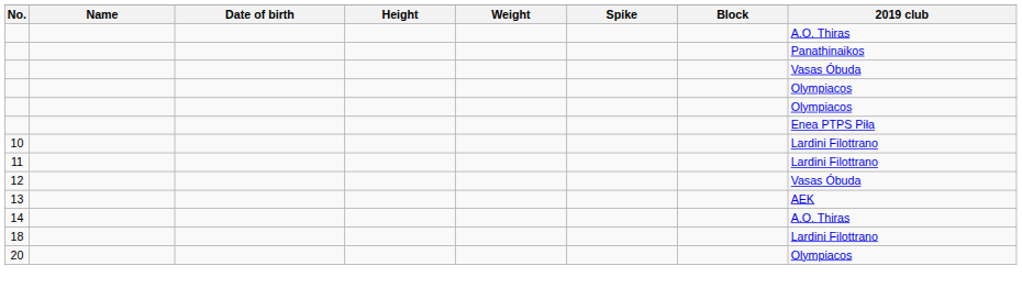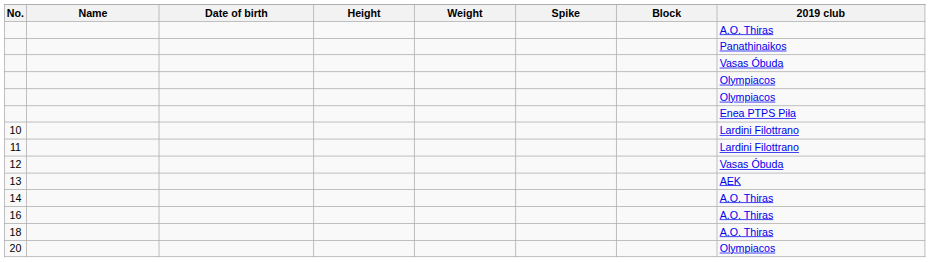 <table class="wikitable sortable" style="font-size:90%; text-align:center;">
 <tr>
 </tr>
 <tr>
 <th>No.</th>
 <th style="width:12em">Name</th>
 <th style="width:14em">Date of birth</th>
 <th style="width:9em">Height</th>
 <th style="width:9em">Weight</th>
 <th style="width:9em">Spike</th>
 <th style="width:9em">Block</th>
 <th style="width:19em">2019 club</th>
 </tr>
 <tr>
 <td></td>
 <td align=left></td>
 <td align=right></td>
 <td></td>
 <td></td>
 <td></td>
 <td></td>
 <td align=left> <a href='#'>A.O. Thiras</a></td>
 </tr>
 <tr>
 <td></td>
 <td align=left></td>
 <td align=right></td>
 <td></td>
 <td></td>
 <td></td>
 <td></td>
 <td align=left> <a href='#'>Panathinaikos</a></td>
 </tr>
 <tr>
 <td></td>
 <td align=left></td>
 <td align=right></td>
 <td></td>
 <td></td>
 <td></td>
 <td></td>
 <td align=left> <a href='#'>Vasas Óbuda</a></td>
 </tr>
 <tr>
 <td></td>
 <td align=left></td>
 <td align=right></td>
 <td></td>
 <td></td>
 <td></td>
 <td></td>
 <td align=left> <a href='#'>Olympiacos</a></td>
 </tr>
 <tr>
 <td></td>
 <td align=left></td>
 <td align=right></td>
 <td></td>
 <td></td>
 <td></td>
 <td></td>
 <td align=left> <a href='#'>Olympiacos</a></td>
 </tr>
 <tr>
 <td></td>
 <td align=left></td>
 <td align=right></td>
 <td></td>
 <td></td>
 <td></td>
 <td></td>
 <td align=left> <a href='#'>Enea PTPS Piła</a></td>
 </tr>
 <tr>
 <td>10</td>
 <td align=left></td>
 <td align=right></td>
 <td></td>
 <td></td>
 <td></td>
 <td></td>
 <td align=left> <a href='#'>Lardini Filottrano</a></td>
 </tr>
 <tr>
 <td>11</td>
 <td align=left></td>
 <td align=right></td>
 <td></td>
 <td></td>
 <td></td>
 <td></td>
 <td align=left> <a href='#'>Lardini Filottrano</a></td>
 </tr>
 <tr>
 <td>12</td>
 <td align=left></td>
 <td align=right></td>
 <td></td>
 <td></td>
 <td></td>
 <td></td>
 <td align=left> <a href='#'>Vasas Óbuda</a></td>
 </tr>
 <tr>
 <td>13</td>
 <td align=left></td>
 <td align=right></td>
 <td></td>
 <td></td>
 <td></td>
 <td></td>
 <td align=left> <a href='#'>AEK</a></td>
 </tr>
 <tr>
 <td>14</td>
 <td align=left></td>
 <td align=right></td>
 <td></td>
 <td></td>
 <td></td>
 <td></td>
 <td align=left> <a href='#'>A.O. Thiras</a></td>
 </tr>
 <tr>
+<td>16</td>
+<td align=left></td>
+<td align=right></td>
+<td></td>
+<td></td>
+<td></td>
+<td></td>
+<td align=left> <a href='#'>A.O. Thiras</a></td>
+</tr>
+<tr>
 <td>18</td>
 <td align=left></td>
 <td align=right></td>
 <td></td>
 <td></td>
 <td></td>
 <td></td>
-<td align=left> <a href='#'>Lardini Filottrano</a></td>
+<td align=left> <a href='#'>A.O. Thiras</a></td>
 </tr>
 <tr>
 <td>20</td>
 <td align=left></td>
 <td align=right></td>
 <td></td>
 <td></td>
 <td></td>
 <td></td>
 <td align=left> <a href='#'>Olympiacos</a></td>
 </tr>
 </table>
